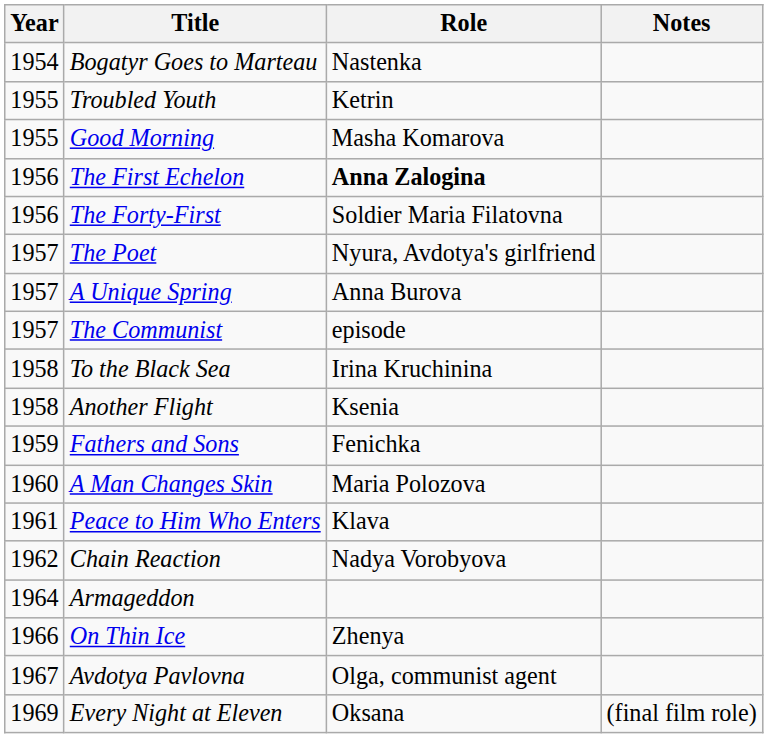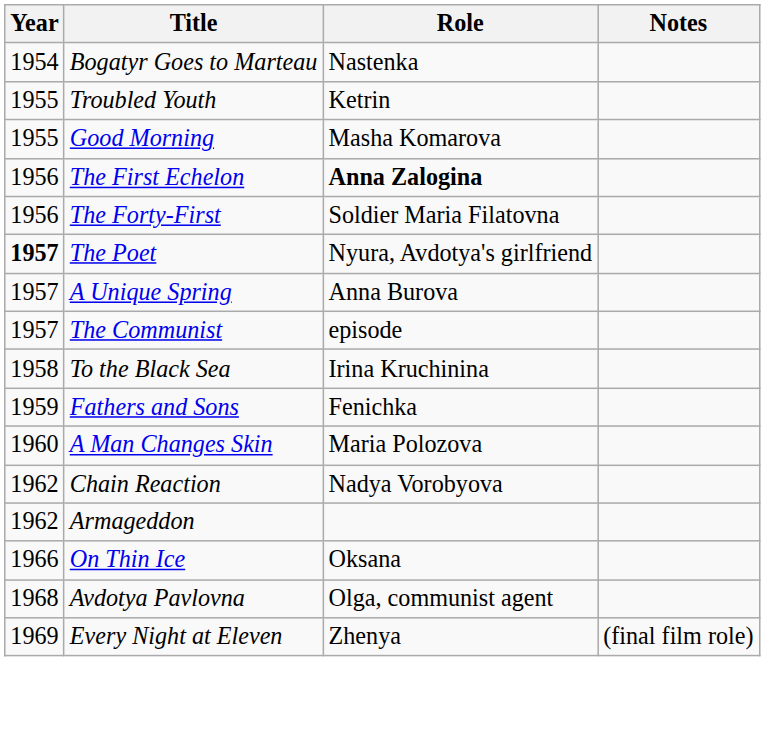 <table class="wikitable">
 <tr>
 <th>Year</th>
 <th>Title</th>
 <th>Role</th>
 <th>Notes</th>
 </tr>
 <tr>
 <td>1954</td>
 <td><em>Bogatyr Goes to Marteau</em></td>
 <td>Nastenka</td>
 <td></td>
 </tr>
 <tr>
 <td>1955</td>
 <td><em>Troubled Youth</em></td>
 <td>Ketrin</td>
 <td></td>
 </tr>
 <tr>
 <td>1955</td>
 <td><em><a href='#'>Good Morning</a></em></td>
 <td>Masha Komarova</td>
 <td></td>
 </tr>
 <tr>
 <td>1956</td>
 <td><em><a href='#'>The First Echelon</a></em></td>
 <td><strong>Anna Zalogina</strong></td>
 <td></td>
 </tr>
 <tr>
 <td>1956</td>
 <td><em><a href='#'>The Forty-First</a></em></td>
 <td>Soldier Maria Filatovna</td>
 <td></td>
 </tr>
 <tr>
-<td>1957</td>
+<td><strong>1957</strong></td>
 <td><em><a href='#'>The Poet</a></em></td>
 <td>Nyura,  Avdotya's girlfriend</td>
 <td></td>
 </tr>
 <tr>
 <td>1957</td>
 <td><em><a href='#'>A Unique Spring</a></em></td>
 <td>Anna Burova</td>
 <td></td>
 </tr>
 <tr>
 <td>1957</td>
 <td><em><a href='#'>The Communist</a></em></td>
 <td>episode</td>
 <td></td>
 </tr>
 <tr>
 <td>1958</td>
 <td><em>To the Black Sea</em></td>
 <td>Irina Kruchinina</td>
 <td></td>
 </tr>
 <tr>
-<td>1958</td>
-<td><em>Another Flight</em></td>
-<td>Ksenia</td>
-<td></td>
-</tr>
-<tr>
 <td>1959</td>
 <td><em><a href='#'>Fathers and Sons</a></em></td>
 <td>Fenichka</td>
 <td></td>
 </tr>
 <tr>
 <td>1960</td>
 <td><em><a href='#'>A Man Changes Skin</a></em></td>
 <td>Maria Polozova</td>
 <td></td>
 </tr>
 <tr>
-<td>1961</td>
-<td><em><a href='#'>Peace to Him Who Enters</a></em></td>
-<td>Klava</td>
-<td></td>
-</tr>
-<tr>
 <td>1962</td>
 <td><em>Chain Reaction</em></td>
 <td>Nadya Vorobyova</td>
 <td></td>
 </tr>
 <tr>
-<td>1964</td>
+<td>1962</td>
 <td><em>Armageddon</em></td>
 <td Natalitsa></td>
 <td></td>
 </tr>
 <tr>
 <td>1966</td>
 <td><em><a href='#'>On Thin Ice</a></em></td>
-<td>Zhenya</td>
+<td>Oksana</td>
 <td></td>
 </tr>
 <tr>
-<td>1967</td>
+<td>1968</td>
 <td><em>Avdotya Pavlovna</em></td>
 <td>Olga, communist agent</td>
 <td></td>
 </tr>
 <tr>
 <td>1969</td>
 <td><em>Every Night at Eleven</em></td>
-<td>Oksana</td>
+<td>Zhenya</td>
 <td>(final film role)</td>
 </tr>
 </table>
